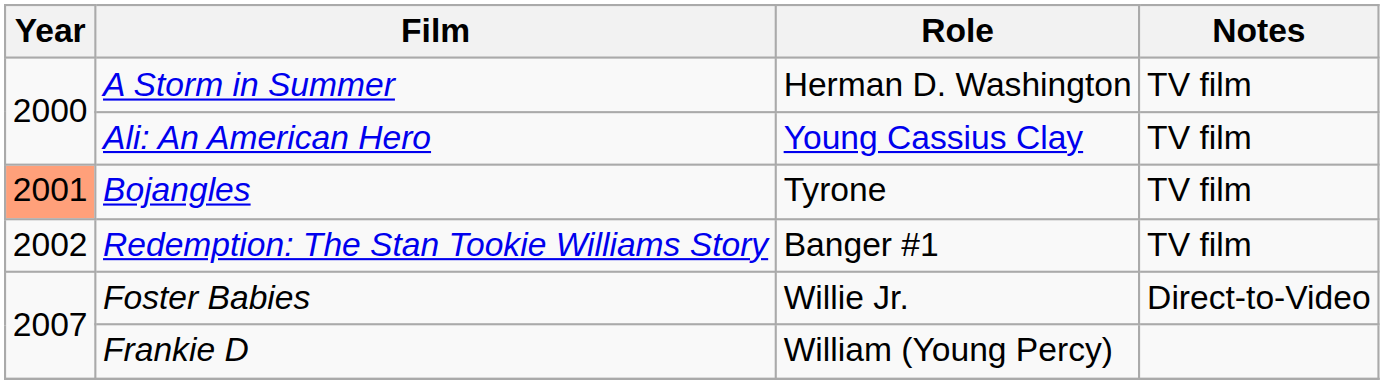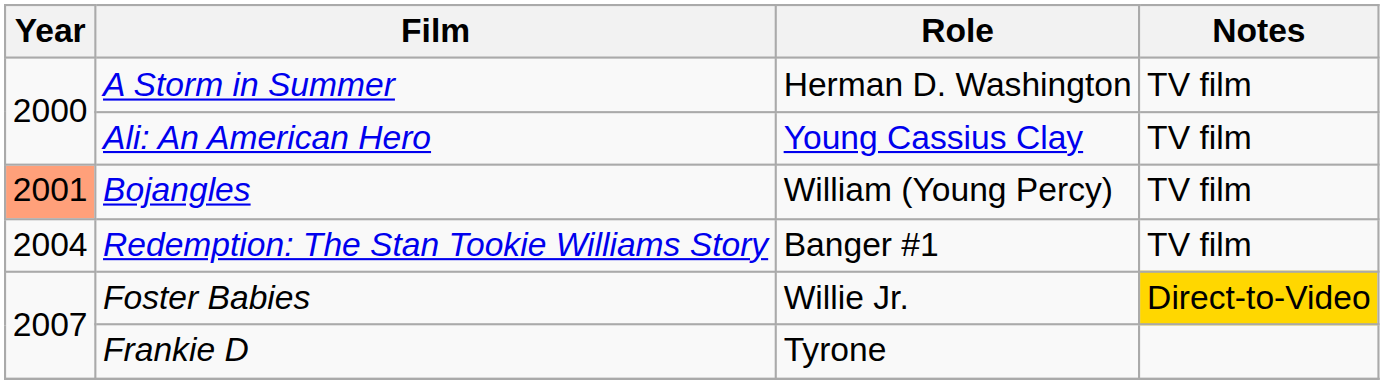 <table class="wikitable">
 <tr>
 <th>Year</th>
 <th>Film</th>
 <th>Role</th>
 <th>Notes</th>
 </tr>
 <tr>
 <td rowspan="2">2000</td>
 <td><em><a href='#'>A Storm in Summer</a></em></td>
 <td>Herman D. Washington</td>
 <td>TV film</td>
 </tr>
 <tr>
 <td><em><a href='#'>Ali: An American Hero</a></em></td>
 <td><a href='#'>Young Cassius Clay</a></td>
 <td>TV film</td>
 </tr>
 <tr>
 <td style="background: lightsalmon;">2001</td>
 <td><em><a href='#'>Bojangles</a></em></td>
-<td>Tyrone</td>
+<td>William (Young Percy)</td>
 <td>TV film</td>
 </tr>
 <tr>
-<td>2002</td>
+<td>2004</td>
 <td><em><a href='#'>Redemption: The Stan Tookie Williams Story</a></em></td>
 <td>Banger #1</td>
 <td>TV film</td>
 </tr>
 <tr>
 <td rowspan="2">2007</td>
 <td><em>Foster Babies</em></td>
 <td>Willie Jr.</td>
-<td>Direct-to-Video</td>
+<td style="background: gold;">Direct-to-Video</td>
 </tr>
 <tr>
 <td><em>Frankie D</em></td>
-<td>William (Young Percy)</td>
+<td>Tyrone</td>
 <td></td>
 </tr>
 <tr>
 </tr>
 </table>
